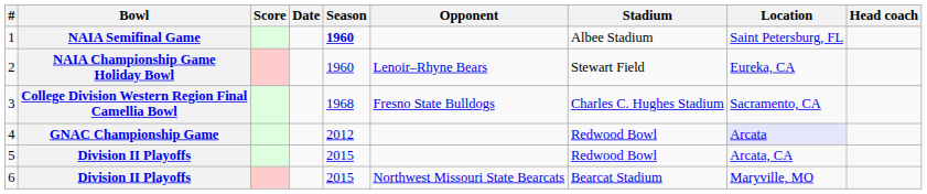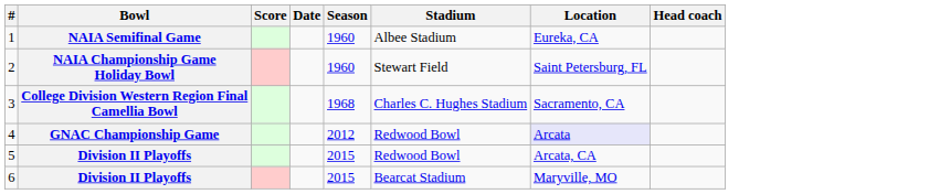 <table class="wikitable sortable">
 <tr>
 <th scope="col">#</th>
 <th scope="col">Bowl</th>
 <th scope="col">Score</th>
 <th scope="col">Date</th>
 <th scope="col">Season</th>
-<th scope="col">Opponent</th>
 <th scope="col">Stadium</th>
 <th scope="col">Location</th>
 <th scope="col">Head coach</th>
 </tr>
 <tr>
 <td align="center">1</td>
 <th scope="row"><a href='#'>NAIA Semifinal Game</a></th>
 <td style="background:#dfd;"></td>
 <td></td>
-<td><strong><a href='#'>1960</a></strong></td>
-<td></td>
+<td><a href='#'>1960</a></td>
 <td>Albee Stadium</td>
-<td><a href='#'>Saint Petersburg, FL</a></td>
+<td><a href='#'>Eureka, CA</a></td>
 <td></td>
 </tr>
 <tr>
 <td align="center">2</td>
 <th scope="row"><a href='#'>NAIA Championship Game<br>Holiday Bowl</a></th>
 <td style="background:#fcc;"></td>
 <td></td>
 <td><a href='#'>1960</a></td>
-<td><a href='#'>Lenoir–Rhyne Bears</a></td>
 <td>Stewart Field</td>
-<td><a href='#'>Eureka, CA</a></td>
+<td><a href='#'>Saint Petersburg, FL</a></td>
 <td></td>
 </tr>
 <tr>
 <td align="center">3</td>
 <th scope="row"><a href='#'>College Division Western Region Final<br>Camellia Bowl</a></th>
 <td style="background:#dfd;"></td>
 <td></td>
 <td><a href='#'>1968</a></td>
-<td><a href='#'>Fresno State Bulldogs</a></td>
 <td><a href='#'>Charles C. Hughes Stadium</a></td>
 <td><a href='#'>Sacramento, CA</a></td>
 <td></td>
 </tr>
 <tr>
 <td align="center">4</td>
 <th scope="row"><a href='#'>GNAC Championship Game</a></th>
 <td style="background:#dfd;"></td>
 <td></td>
 <td><a href='#'>2012</a></td>
-<td></td>
 <td><a href='#'>Redwood Bowl</a></td>
 <td style="background: lavender;"><a href='#'>Arcata</a></td>
 <td></td>
 </tr>
 <tr>
 <td align="center">5</td>
 <th scope="row"><a href='#'>Division II Playoffs</a></th>
 <td style="background:#dfd;"></td>
 <td></td>
 <td><a href='#'>2015</a></td>
-<td></td>
 <td><a href='#'>Redwood Bowl</a></td>
 <td><a href='#'>Arcata, CA</a></td>
 <td></td>
 </tr>
 <tr>
 <td align="center">6</td>
 <th scope="row"><a href='#'>Division II Playoffs</a></th>
 <td style="background:#fcc;"></td>
 <td></td>
 <td><a href='#'>2015</a></td>
-<td><a href='#'>Northwest Missouri State Bearcats</a></td>
 <td><a href='#'>Bearcat Stadium</a></td>
 <td><a href='#'>Maryville, MO</a></td>
 <td></td>
 </tr>
 </table>
